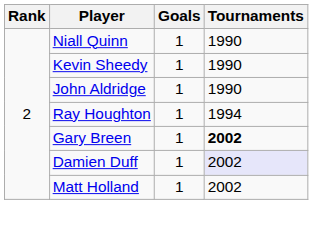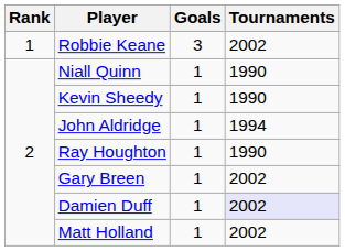 <table class="wikitable" style="text-align: left;">
 <tr>
 <th>Rank</th>
 <th>Player</th>
 <th>Goals</th>
 <th>Tournaments</th>
+</tr>
+<tr>
+<td align=center>1</td>
+<td><a href='#'>Robbie Keane</a></td>
+<td align=center>3</td>
+<td>2002</td>
 </tr>
 <tr>
 <td rowspan=7 align=center>2</td>
 <td><a href='#'>Niall Quinn</a></td>
 <td align=center>1</td>
 <td>1990</td>
 </tr>
 <tr>
 <td><a href='#'>Kevin Sheedy</a></td>
 <td align=center>1</td>
 <td>1990</td>
 </tr>
 <tr>
 <td><a href='#'>John Aldridge</a></td>
 <td align=center>1</td>
-<td>1990</td>
+<td>1994</td>
 </tr>
 <tr>
 <td><a href='#'>Ray Houghton</a></td>
 <td align=center>1</td>
-<td>1994</td>
+<td>1990</td>
 </tr>
 <tr>
 <td><a href='#'>Gary Breen</a></td>
 <td align=center>1</td>
-<td><strong>2002</strong></td>
+<td>2002</td>
 </tr>
 <tr>
 <td><a href='#'>Damien Duff</a></td>
 <td align=center>1</td>
 <td style="background: lavender;">2002</td>
 </tr>
 <tr>
 <td><a href='#'>Matt Holland</a></td>
 <td align=center>1</td>
 <td>2002</td>
 </tr>
 </table>
